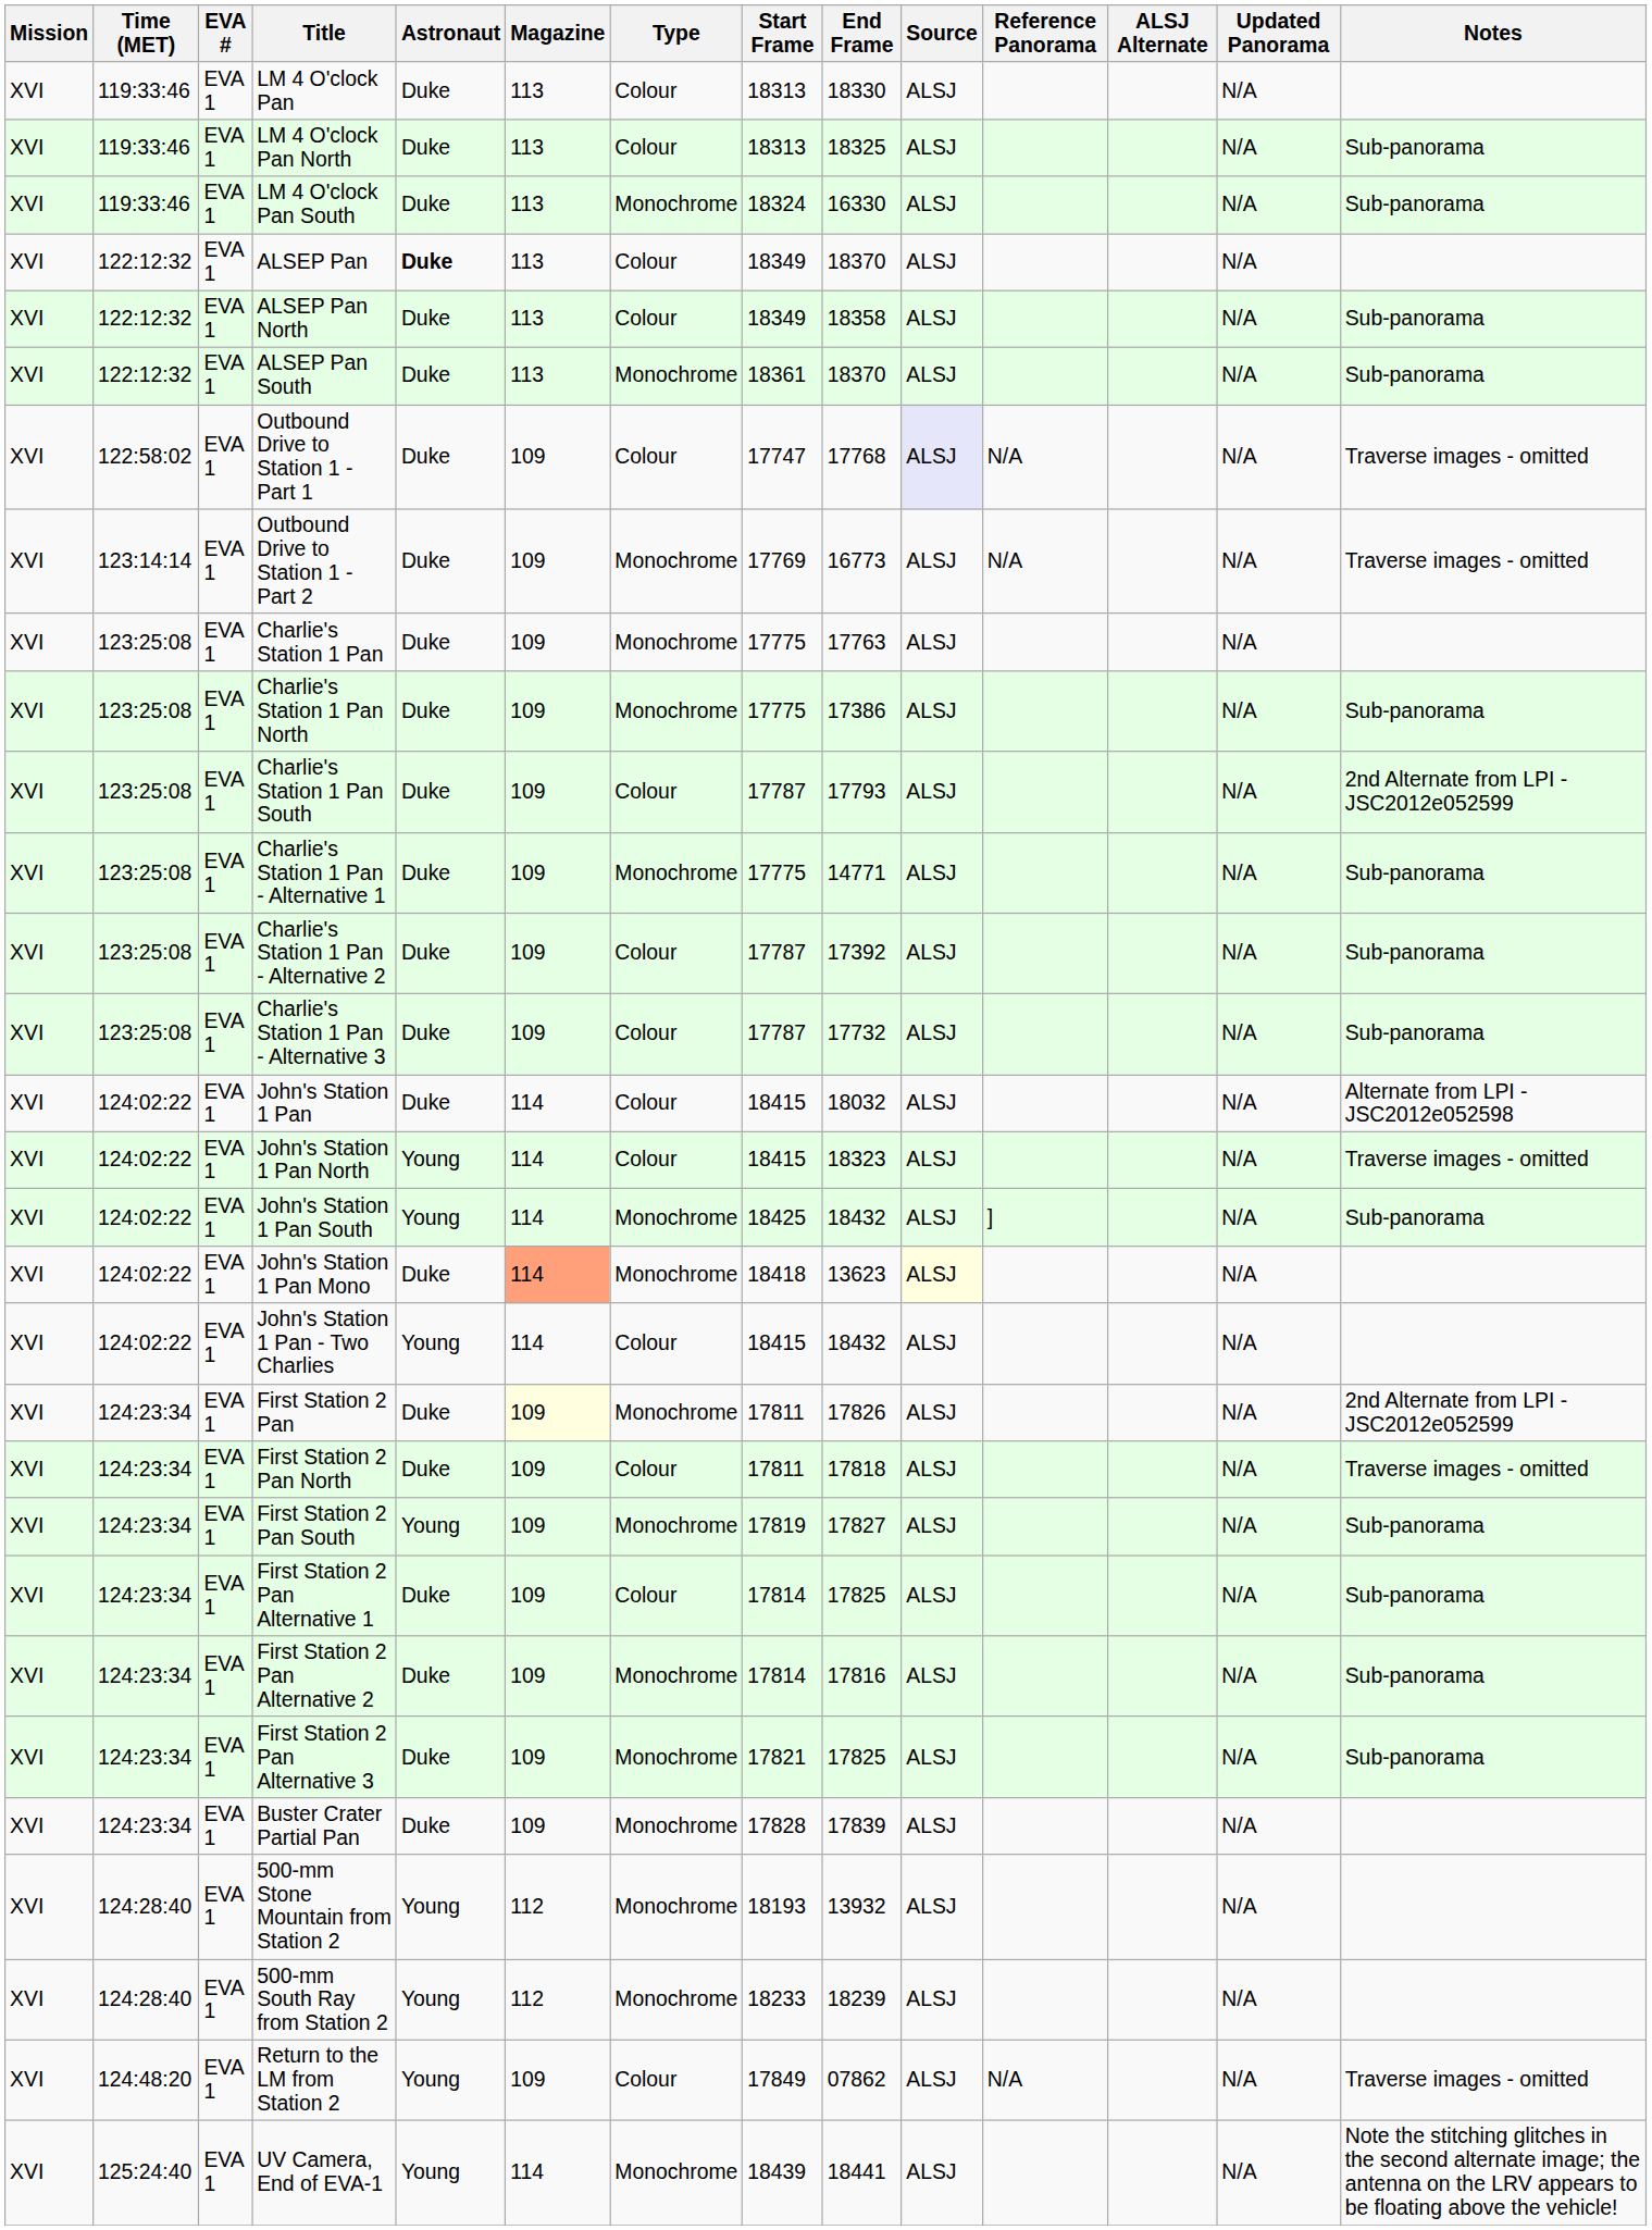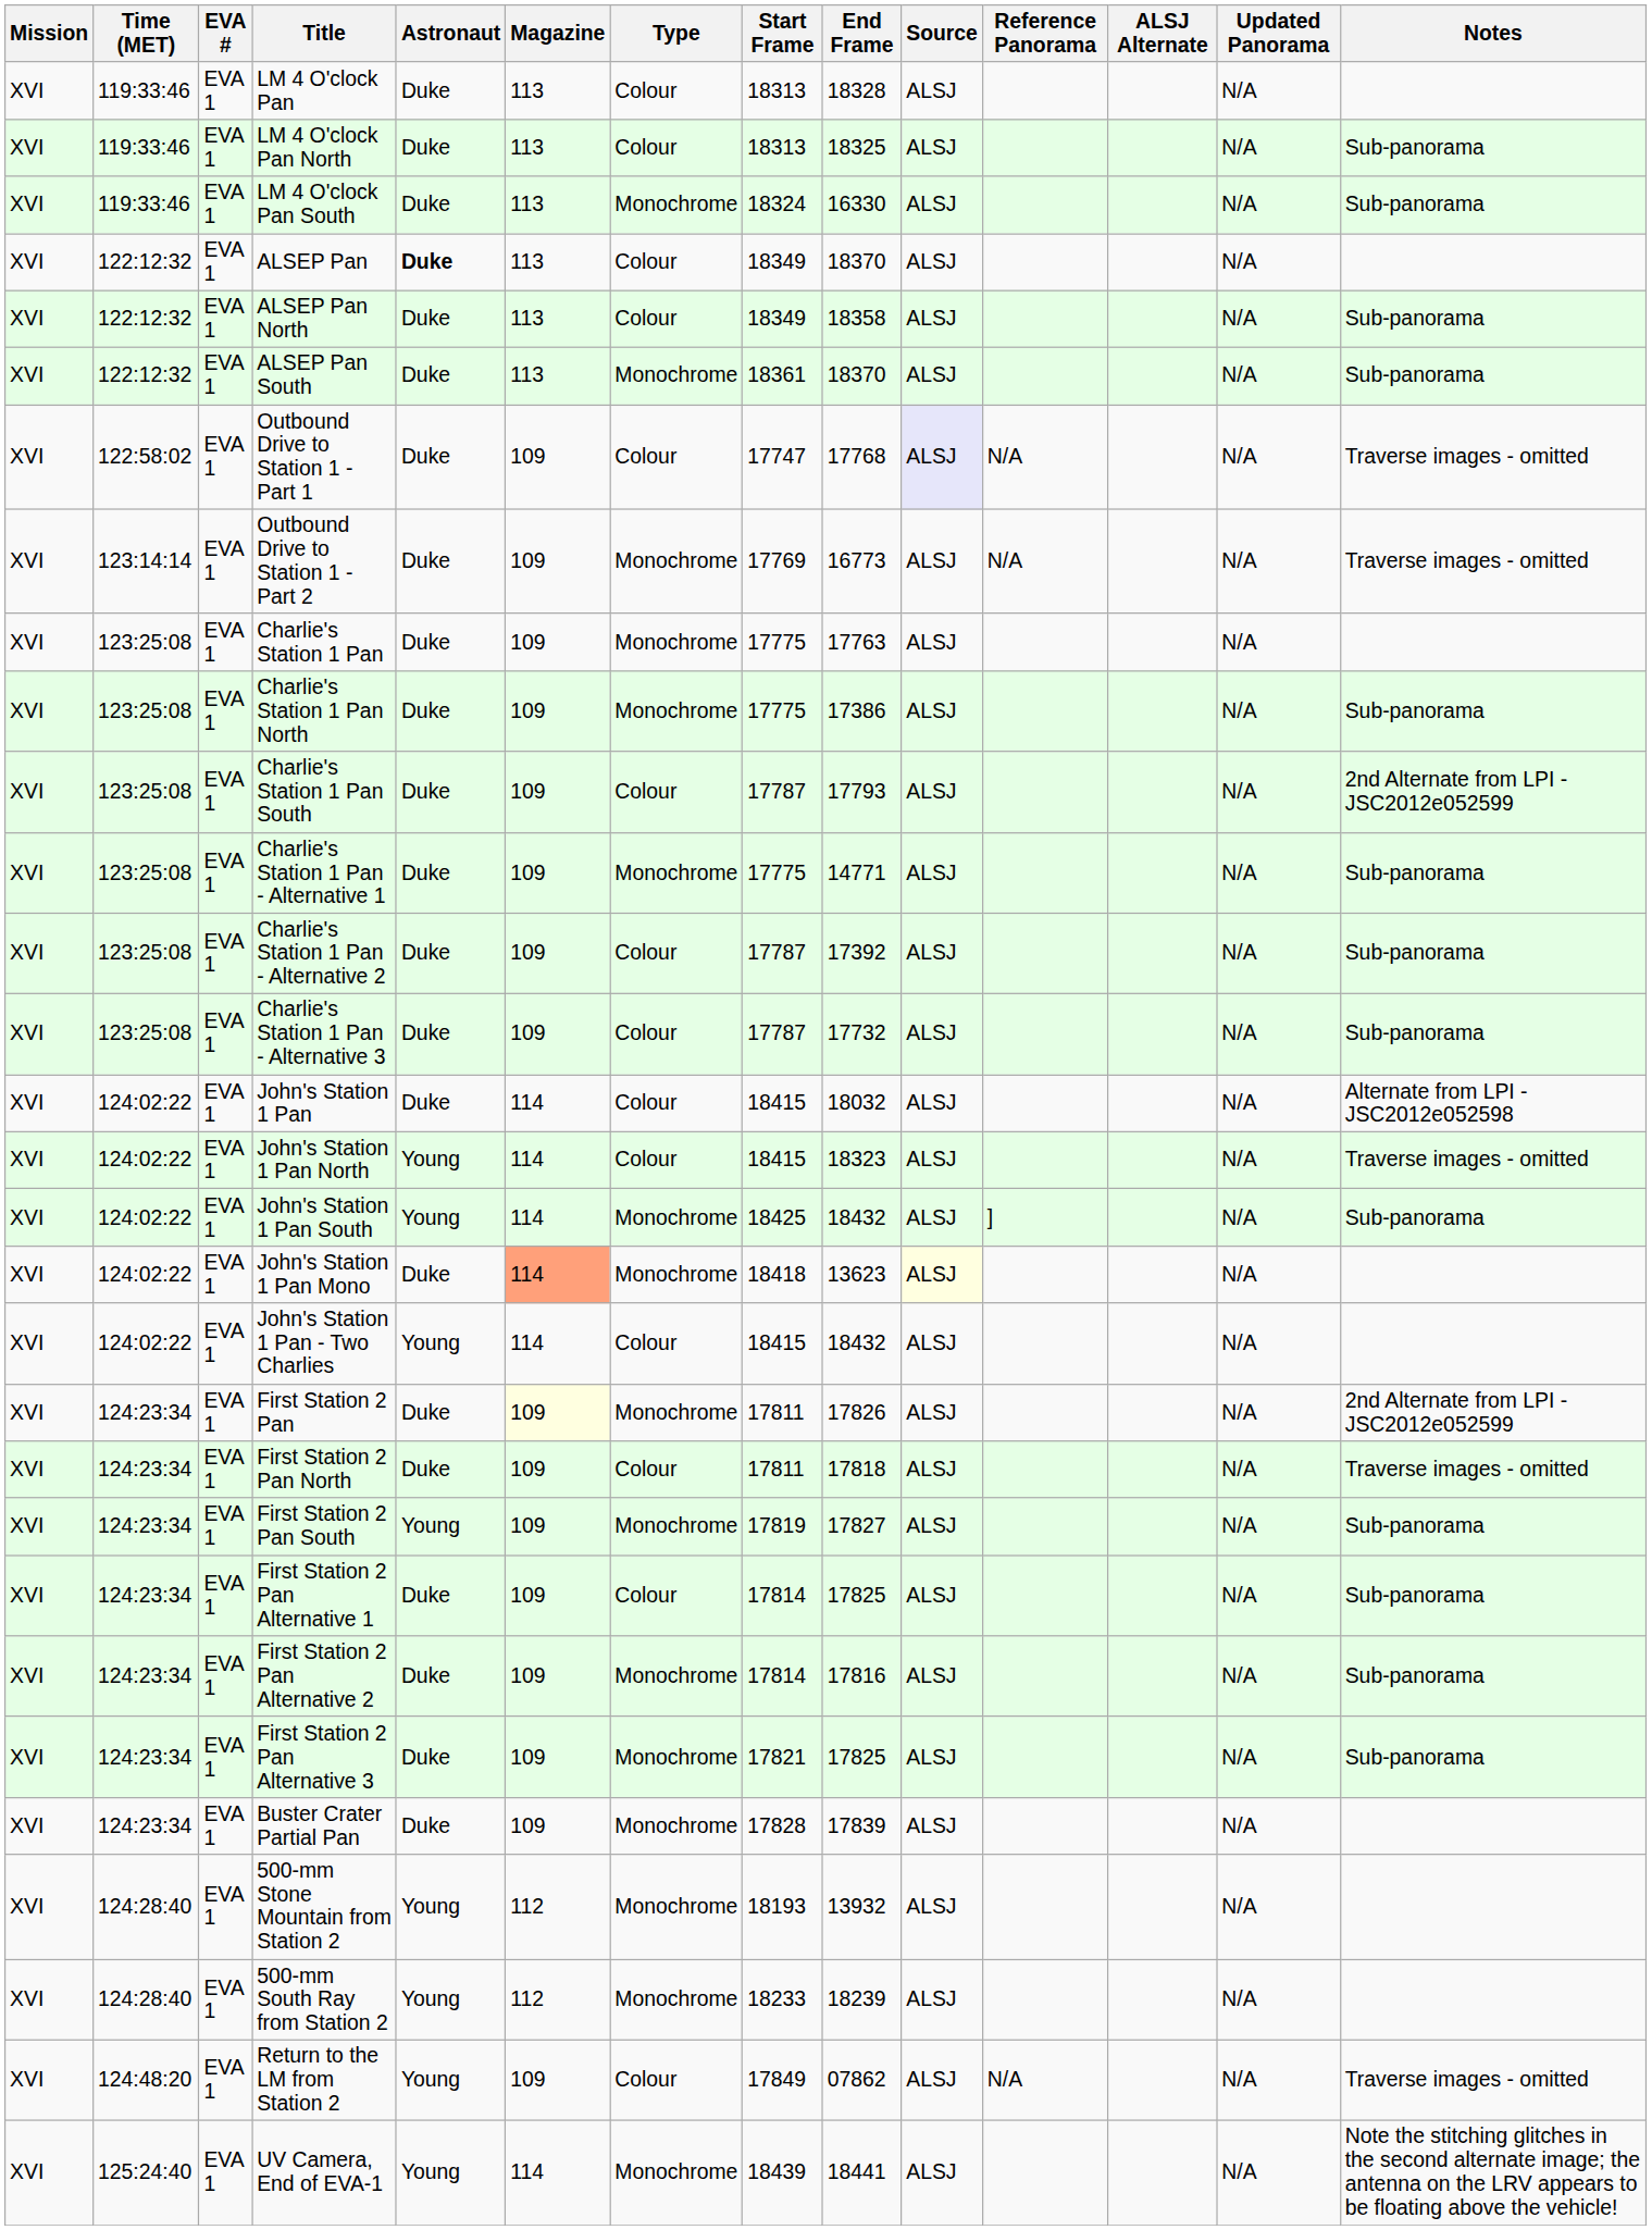 <table class="wikitable">
 <tr>
 <th>Mission</th>
 <th>Time (MET)</th>
 <th>EVA #</th>
 <th>Title</th>
 <th>Astronaut</th>
 <th>Magazine</th>
 <th>Type</th>
 <th>Start Frame</th>
 <th>End Frame</th>
 <th>Source</th>
 <th>Reference Panorama</th>
 <th>ALSJ Alternate</th>
 <th>Updated Panorama</th>
 <th>Notes</th>
 </tr>
 <tr>
 <td>XVI</td>
 <td>119:33:46</td>
 <td>EVA 1</td>
 <td>LM 4 O'clock Pan</td>
 <td>Duke</td>
 <td>113</td>
 <td>Colour</td>
 <td>18313</td>
-<td>18330</td>
+<td>18328</td>
 <td>ALSJ</td>
 <td></td>
 <td></td>
 <td>N/A</td>
 <td></td>
 </tr>
 <tr style="background-color: #E5FFE5;">
 <td>XVI</td>
 <td>119:33:46</td>
 <td>EVA 1</td>
 <td>LM 4 O'clock Pan North</td>
 <td>Duke</td>
 <td>113</td>
 <td>Colour</td>
 <td>18313</td>
 <td>18325</td>
 <td>ALSJ</td>
 <td></td>
 <td></td>
 <td>N/A</td>
 <td>Sub-panorama</td>
 </tr>
 <tr style="background-color: #E5FFE5;">
 <td>XVI</td>
 <td>119:33:46</td>
 <td>EVA 1</td>
 <td>LM 4 O'clock Pan South</td>
 <td>Duke</td>
 <td>113</td>
 <td>Monochrome</td>
 <td>18324</td>
 <td>16330</td>
 <td>ALSJ</td>
 <td></td>
 <td></td>
 <td>N/A</td>
 <td>Sub-panorama</td>
 </tr>
 <tr>
 <td>XVI</td>
 <td>122:12:32</td>
 <td>EVA 1</td>
 <td>ALSEP Pan</td>
 <td><strong>Duke</strong></td>
 <td>113</td>
 <td>Colour</td>
 <td>18349</td>
 <td>18370</td>
 <td>ALSJ</td>
 <td></td>
 <td> </td>
 <td>N/A</td>
 <td></td>
 </tr>
 <tr style="background-color: #E5FFE5;">
 <td>XVI</td>
 <td>122:12:32</td>
 <td>EVA 1</td>
 <td>ALSEP Pan North</td>
 <td>Duke</td>
 <td>113</td>
 <td>Colour</td>
 <td>18349</td>
 <td>18358</td>
 <td>ALSJ</td>
 <td></td>
 <td></td>
 <td>N/A</td>
 <td>Sub-panorama</td>
 </tr>
 <tr style="background-color: #E5FFE5;">
 <td>XVI</td>
 <td>122:12:32</td>
 <td>EVA 1</td>
 <td>ALSEP Pan South</td>
 <td>Duke</td>
 <td>113</td>
 <td>Monochrome</td>
 <td>18361</td>
 <td>18370</td>
 <td>ALSJ</td>
 <td></td>
 <td></td>
 <td>N/A</td>
 <td>Sub-panorama</td>
 </tr>
 <tr>
 <td>XVI</td>
 <td>122:58:02</td>
 <td>EVA 1</td>
 <td>Outbound Drive to Station 1 - Part 1</td>
 <td>Duke</td>
 <td>109</td>
 <td>Colour</td>
 <td>17747</td>
 <td>17768</td>
 <td style="background: lavender;">ALSJ</td>
 <td>N/A</td>
 <td></td>
 <td>N/A</td>
 <td>Traverse images - omitted</td>
 </tr>
 <tr>
 <td>XVI</td>
 <td>123:14:14</td>
 <td>EVA 1</td>
 <td>Outbound Drive to Station 1 - Part 2</td>
 <td>Duke</td>
 <td>109</td>
 <td>Monochrome</td>
 <td>17769</td>
 <td>16773</td>
 <td>ALSJ</td>
 <td>N/A</td>
 <td></td>
 <td>N/A</td>
 <td>Traverse images - omitted</td>
 </tr>
 <tr>
 <td>XVI</td>
 <td>123:25:08</td>
 <td>EVA 1</td>
 <td>Charlie's Station 1 Pan</td>
 <td>Duke</td>
 <td>109</td>
 <td>Monochrome</td>
 <td>17775</td>
 <td>17763</td>
 <td>ALSJ</td>
 <td></td>
 <td></td>
 <td>N/A</td>
 <td></td>
 </tr>
 <tr style="background-color: #E5FFE5;">
 <td>XVI</td>
 <td>123:25:08</td>
 <td>EVA 1</td>
 <td>Charlie's Station 1 Pan North</td>
 <td>Duke</td>
 <td>109</td>
 <td>Monochrome</td>
 <td>17775</td>
 <td>17386</td>
 <td>ALSJ</td>
 <td></td>
 <td></td>
 <td>N/A</td>
 <td>Sub-panorama</td>
 </tr>
 <tr style="background-color: #E5FFE5;">
 <td>XVI</td>
 <td>123:25:08</td>
 <td>EVA 1</td>
 <td>Charlie's Station 1 Pan South</td>
 <td>Duke</td>
 <td>109</td>
 <td>Colour</td>
 <td>17787</td>
 <td>17793</td>
 <td>ALSJ</td>
 <td></td>
 <td></td>
 <td>N/A</td>
 <td>2nd Alternate from LPI - JSC2012e052599</td>
 </tr>
 <tr style="background-color: #E5FFE5;">
 <td>XVI</td>
 <td>123:25:08</td>
 <td>EVA 1</td>
 <td>Charlie's Station 1 Pan - Alternative 1</td>
 <td>Duke</td>
 <td>109</td>
 <td>Monochrome</td>
 <td>17775</td>
 <td>14771</td>
 <td>ALSJ</td>
 <td></td>
 <td></td>
 <td>N/A</td>
 <td>Sub-panorama</td>
 </tr>
 <tr style="background-color: #E5FFE5;">
 <td>XVI</td>
 <td>123:25:08</td>
 <td>EVA 1</td>
 <td>Charlie's Station 1 Pan - Alternative 2</td>
 <td>Duke</td>
 <td>109</td>
 <td>Colour</td>
 <td>17787</td>
 <td>17392</td>
 <td>ALSJ</td>
 <td></td>
 <td></td>
 <td>N/A</td>
 <td>Sub-panorama</td>
 </tr>
 <tr style="background-color: #E5FFE5;">
 <td>XVI</td>
 <td>123:25:08</td>
 <td>EVA 1</td>
 <td>Charlie's Station 1 Pan - Alternative 3</td>
 <td>Duke</td>
 <td>109</td>
 <td>Colour</td>
 <td>17787</td>
 <td>17732</td>
 <td>ALSJ</td>
 <td></td>
 <td></td>
 <td>N/A</td>
 <td>Sub-panorama</td>
 </tr>
 <tr>
 <td>XVI</td>
 <td>124:02:22</td>
 <td>EVA 1</td>
 <td>John's Station 1 Pan</td>
 <td>Duke</td>
 <td>114</td>
 <td>Colour</td>
 <td>18415</td>
 <td>18032</td>
 <td>ALSJ</td>
 <td></td>
 <td></td>
 <td>N/A</td>
 <td>Alternate from LPI - JSC2012e052598</td>
 </tr>
 <tr style="background-color: #E5FFE5;">
 <td>XVI</td>
 <td>124:02:22</td>
 <td>EVA 1</td>
 <td>John's Station 1 Pan North</td>
 <td>Young</td>
 <td>114</td>
 <td>Colour</td>
 <td>18415</td>
 <td>18323</td>
 <td>ALSJ</td>
 <td></td>
 <td></td>
 <td>N/A</td>
 <td>Traverse images - omitted</td>
 </tr>
 <tr style="background-color: #E5FFE5;">
 <td>XVI</td>
 <td>124:02:22</td>
 <td>EVA 1</td>
 <td>John's Station 1 Pan South</td>
 <td>Young</td>
 <td>114</td>
 <td>Monochrome</td>
 <td>18425</td>
 <td>18432</td>
 <td>ALSJ</td>
 <td>]</td>
 <td></td>
 <td>N/A</td>
 <td>Sub-panorama</td>
 </tr>
 <tr>
 <td>XVI</td>
 <td>124:02:22</td>
 <td>EVA 1</td>
 <td>John's Station 1 Pan Mono</td>
 <td>Duke</td>
 <td style="background: lightsalmon;">114</td>
 <td>Monochrome</td>
 <td>18418</td>
 <td>13623</td>
 <td style="background: lightyellow;">ALSJ</td>
 <td></td>
 <td></td>
 <td>N/A</td>
 <td></td>
 </tr>
 <tr>
 <td>XVI</td>
 <td>124:02:22</td>
 <td>EVA 1</td>
 <td>John's Station 1 Pan - Two Charlies</td>
 <td>Young</td>
 <td>114</td>
 <td>Colour</td>
 <td>18415</td>
 <td>18432</td>
 <td>ALSJ</td>
 <td></td>
 <td></td>
 <td>N/A</td>
 <td></td>
 </tr>
 <tr>
 <td>XVI</td>
 <td>124:23:34</td>
 <td>EVA 1</td>
 <td>First Station 2 Pan</td>
 <td>Duke</td>
 <td style="background: lightyellow;">109</td>
 <td>Monochrome</td>
 <td>17811</td>
 <td>17826</td>
 <td>ALSJ</td>
 <td></td>
 <td> </td>
 <td>N/A</td>
 <td>2nd Alternate from LPI - JSC2012e052599</td>
 </tr>
 <tr style="background-color: #E5FFE5;">
 <td>XVI</td>
 <td>124:23:34</td>
 <td>EVA 1</td>
 <td>First Station 2 Pan North</td>
 <td>Duke</td>
 <td>109</td>
 <td>Colour</td>
 <td>17811</td>
 <td>17818</td>
 <td>ALSJ</td>
 <td></td>
 <td></td>
 <td>N/A</td>
 <td>Traverse images - omitted</td>
 </tr>
 <tr style="background-color: #E5FFE5;">
 <td>XVI</td>
 <td>124:23:34</td>
 <td>EVA 1</td>
 <td>First Station 2 Pan South</td>
 <td>Young</td>
 <td>109</td>
 <td>Monochrome</td>
 <td>17819</td>
 <td>17827</td>
 <td>ALSJ</td>
 <td></td>
 <td></td>
 <td>N/A</td>
 <td>Sub-panorama</td>
 </tr>
 <tr style="background-color: #E5FFE5;">
 <td>XVI</td>
 <td>124:23:34</td>
 <td>EVA 1</td>
 <td>First Station 2 Pan Alternative 1</td>
 <td>Duke</td>
 <td>109</td>
 <td>Colour</td>
 <td>17814</td>
 <td>17825</td>
 <td>ALSJ</td>
 <td></td>
 <td></td>
 <td>N/A</td>
 <td>Sub-panorama</td>
 </tr>
 <tr style="background-color: #E5FFE5;">
 <td>XVI</td>
 <td>124:23:34</td>
 <td>EVA 1</td>
 <td>First Station 2 Pan Alternative 2</td>
 <td>Duke</td>
 <td>109</td>
 <td>Monochrome</td>
 <td>17814</td>
 <td>17816</td>
 <td>ALSJ</td>
 <td></td>
 <td></td>
 <td>N/A</td>
 <td>Sub-panorama</td>
 </tr>
 <tr style="background-color: #E5FFE5;">
 <td>XVI</td>
 <td>124:23:34</td>
 <td>EVA 1</td>
 <td>First Station 2 Pan Alternative 3</td>
 <td>Duke</td>
 <td>109</td>
 <td>Monochrome</td>
 <td>17821</td>
 <td>17825</td>
 <td>ALSJ</td>
 <td></td>
 <td></td>
 <td>N/A</td>
 <td>Sub-panorama</td>
 </tr>
 <tr>
 <td>XVI</td>
 <td>124:23:34</td>
 <td>EVA 1</td>
 <td>Buster Crater Partial Pan</td>
 <td>Duke</td>
 <td>109</td>
 <td>Monochrome</td>
 <td>17828</td>
 <td>17839</td>
 <td>ALSJ</td>
 <td></td>
 <td></td>
 <td>N/A</td>
 <td></td>
 </tr>
 <tr>
 <td>XVI</td>
 <td>124:28:40</td>
 <td>EVA 1</td>
 <td>500-mm Stone Mountain from Station 2</td>
 <td>Young</td>
 <td>112</td>
 <td>Monochrome</td>
 <td>18193</td>
 <td>13932</td>
 <td>ALSJ</td>
 <td></td>
 <td></td>
 <td>N/A</td>
 <td></td>
 </tr>
 <tr>
 <td>XVI</td>
 <td>124:28:40</td>
 <td>EVA 1</td>
 <td>500-mm South Ray from Station 2</td>
 <td>Young</td>
 <td>112</td>
 <td>Monochrome</td>
 <td>18233</td>
 <td>18239</td>
 <td>ALSJ</td>
 <td></td>
 <td></td>
 <td>N/A</td>
 <td></td>
 </tr>
 <tr>
 <td>XVI</td>
 <td>124:48:20</td>
 <td>EVA 1</td>
 <td>Return to the LM from Station 2</td>
 <td>Young</td>
 <td>109</td>
 <td>Colour</td>
 <td>17849</td>
 <td>07862</td>
 <td>ALSJ</td>
 <td>N/A</td>
 <td></td>
 <td>N/A</td>
 <td>Traverse images - omitted</td>
 </tr>
 <tr>
 <td>XVI</td>
 <td>125:24:40</td>
 <td>EVA 1</td>
 <td>UV Camera, End of EVA-1</td>
 <td>Young</td>
 <td>114</td>
 <td>Monochrome</td>
 <td>18439</td>
 <td>18441</td>
 <td>ALSJ</td>
 <td></td>
 <td> </td>
 <td>N/A</td>
 <td>Note the stitching glitches in the second alternate image; the antenna on the LRV appears to be floating above the vehicle!</td>
 </tr>
 </table>
